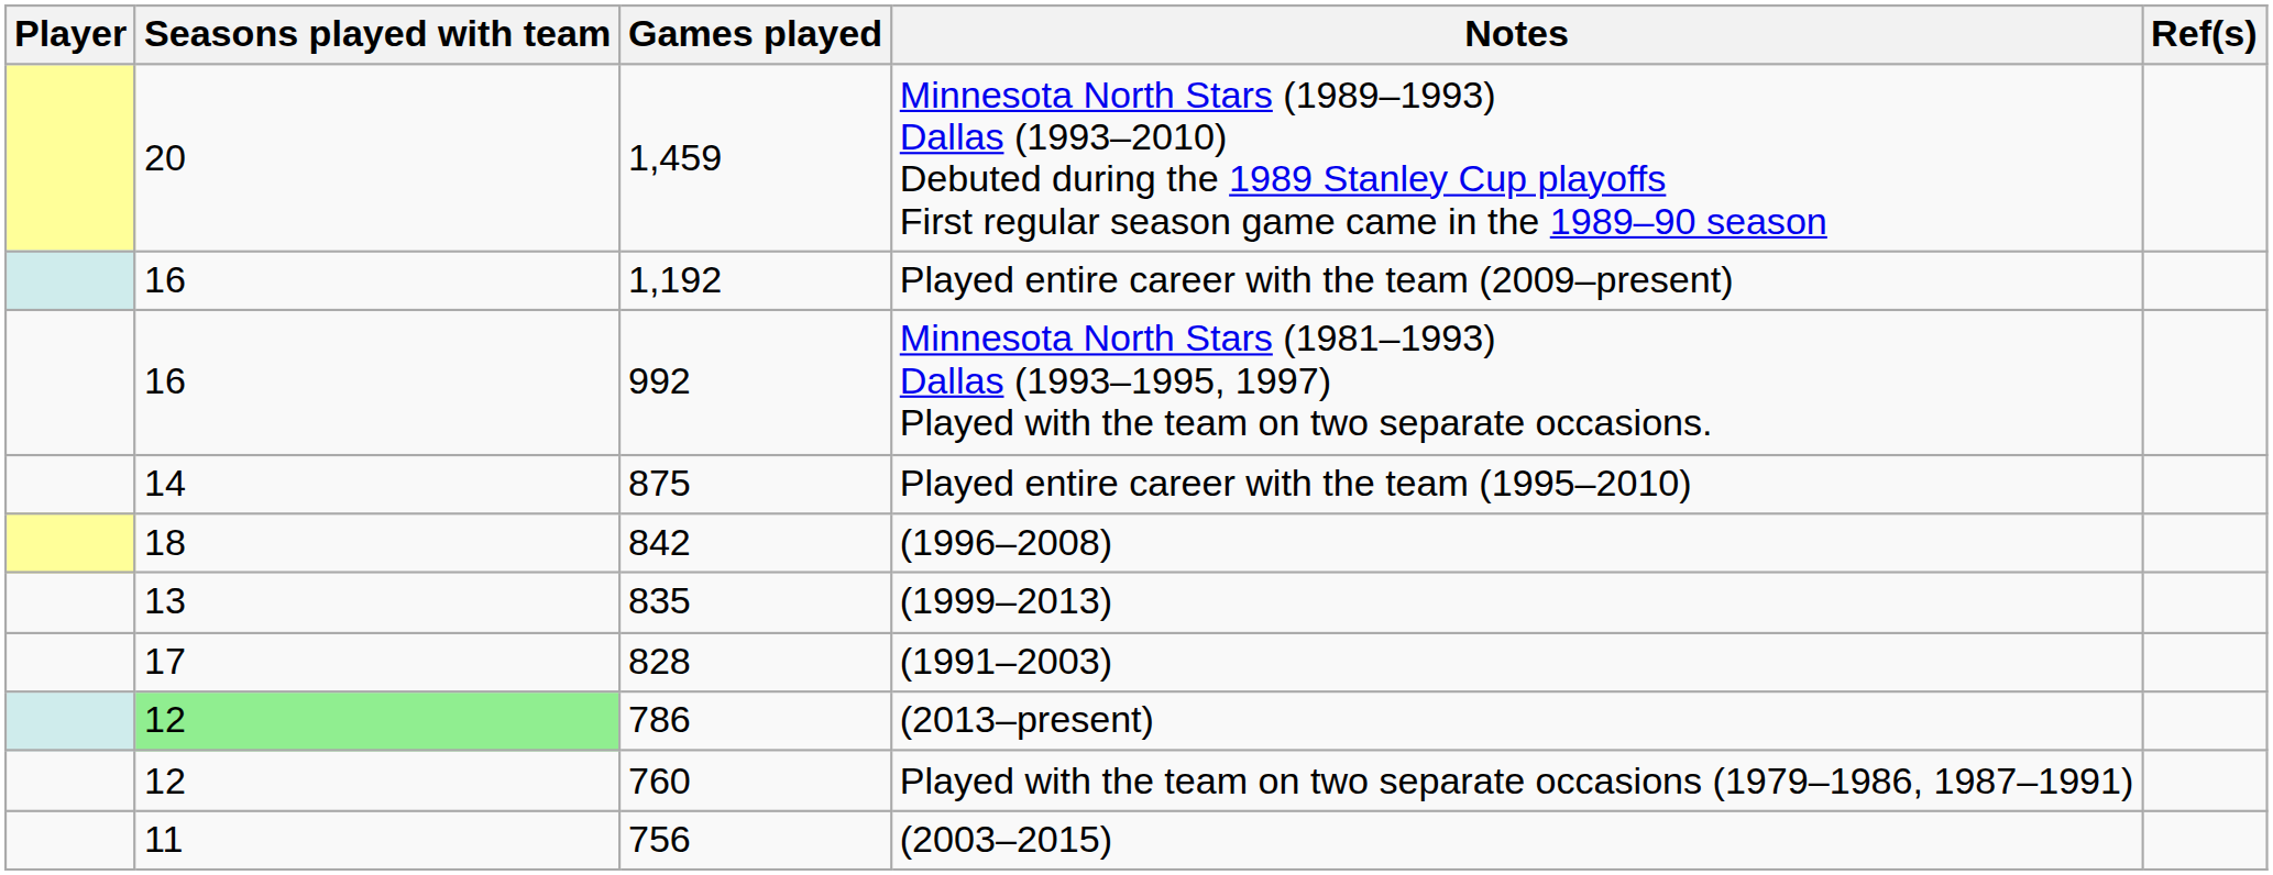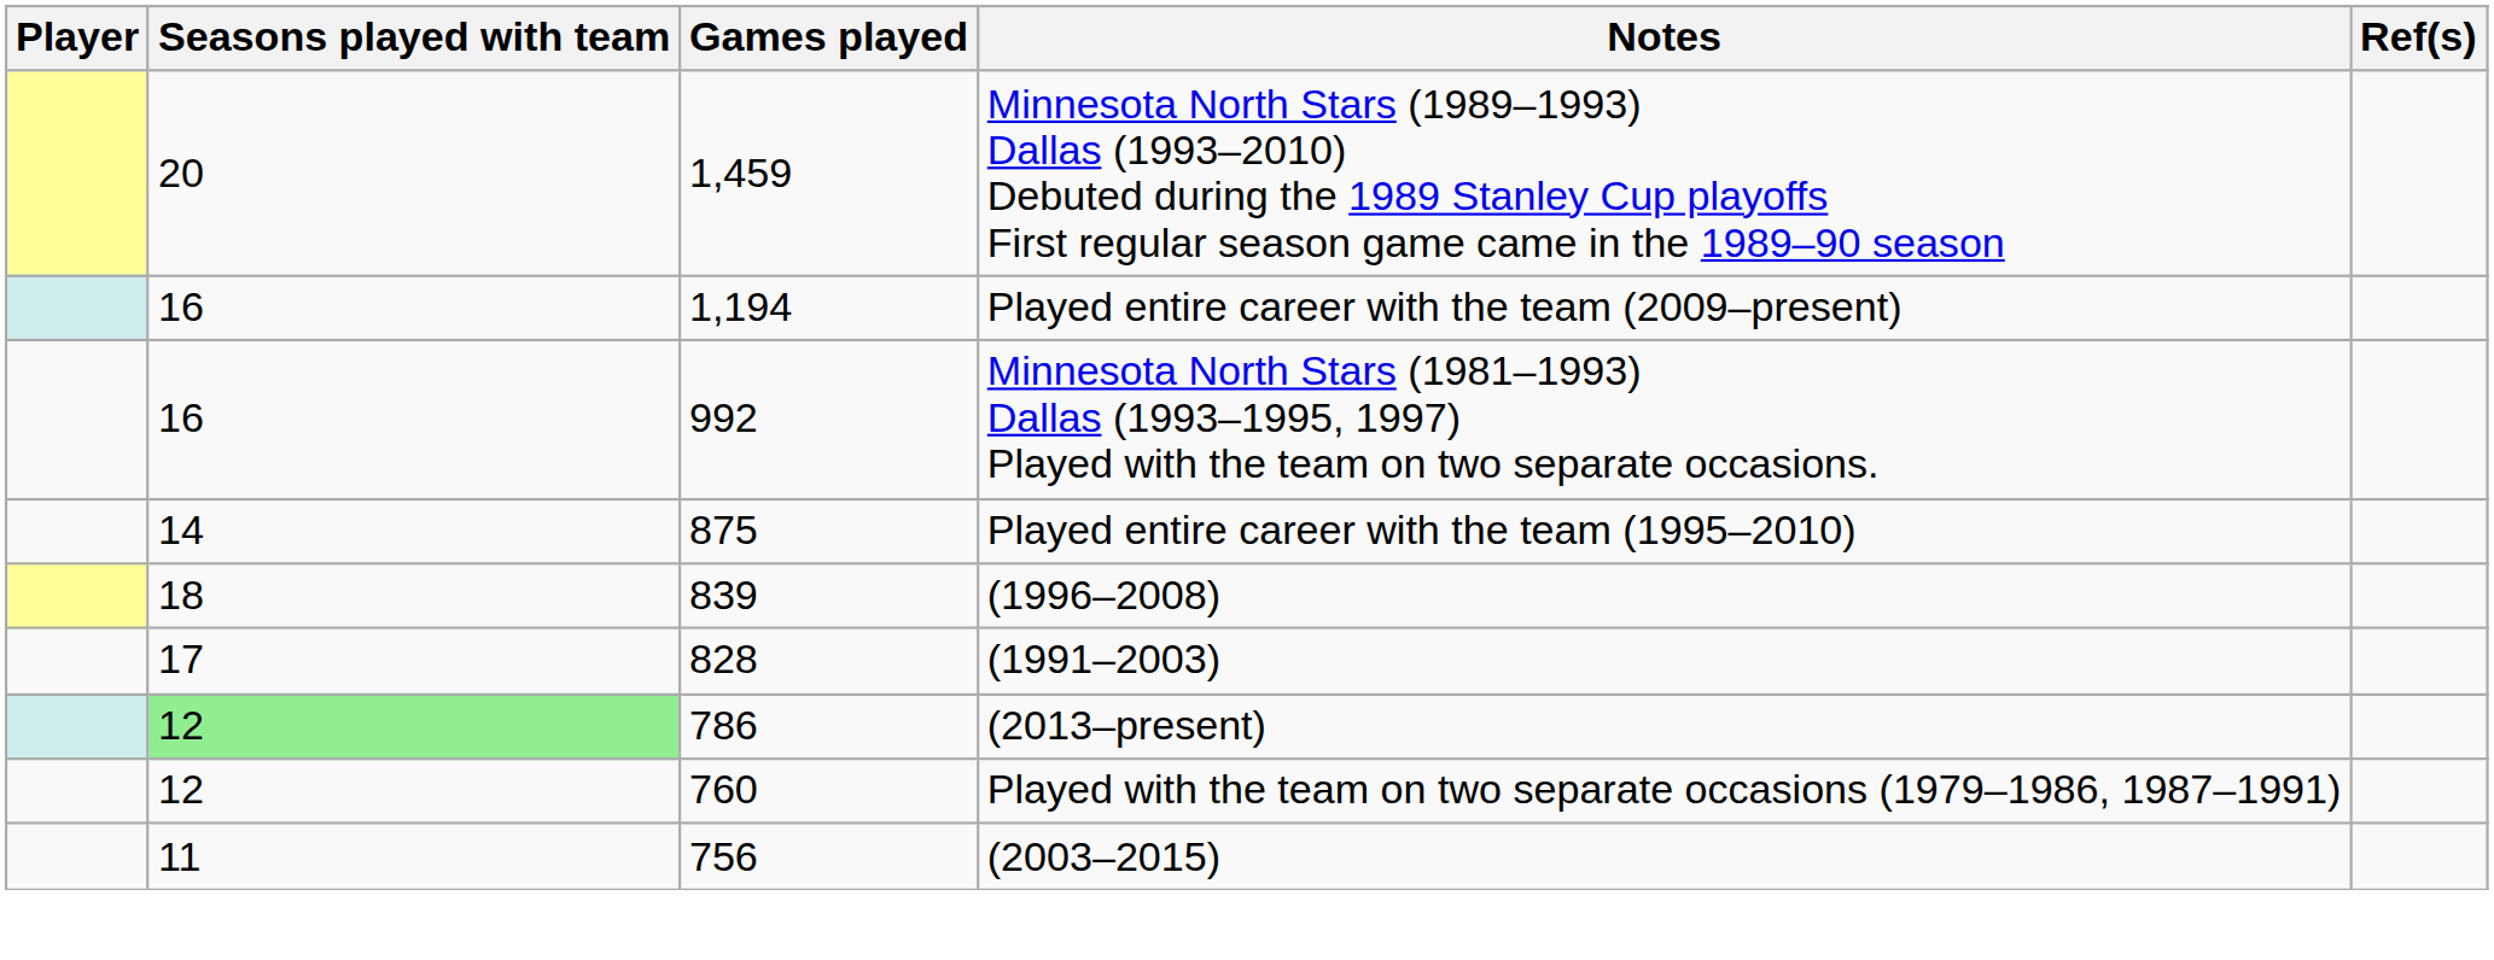 <table class="wikitable sortable plainrowheaders">
 <tr>
 <th scope="col">Player</th>
 <th scope="col">Seasons played with team</th>
 <th scope="col">Games played</th>
 <th scope="col">Notes</th>
 <th scope="col" class="unsortable">Ref(s)</th>
 </tr>
 <tr>
 <td style="background:#FFFF99"></td>
 <td>20</td>
 <td>1,459</td>
 <td><a href='#'>Minnesota North Stars</a> (1989–1993)<br><a href='#'>Dallas</a> (1993–2010)<br>Debuted during the <a href='#'>1989 Stanley Cup playoffs</a><br>First regular season game came in the <a href='#'>1989–90 season</a></td>
 <td></td>
 </tr>
 <tr>
 <td style="background:#CFECEC"></td>
 <td>16</td>
-<td>1,192</td>
+<td>1,194</td>
 <td>Played entire career with the team (2009–present)</td>
 <td></td>
 </tr>
 <tr>
 <td></td>
 <td>16</td>
 <td>992</td>
 <td><a href='#'>Minnesota North Stars</a> (1981–1993)<br><a href='#'>Dallas</a> (1993–1995, 1997)<br>Played with the team on two separate occasions.</td>
 <td></td>
 </tr>
 <tr>
 <td></td>
 <td>14</td>
 <td>875</td>
 <td>Played entire career with the team (1995–2010)</td>
 <td></td>
 </tr>
 <tr>
 <td style="background:#FFFF99"></td>
 <td>18</td>
-<td>842</td>
+<td>839</td>
 <td>(1996–2008)</td>
-<td></td>
-</tr>
-<tr>
-<td></td>
-<td>13</td>
-<td>835</td>
-<td>(1999–2013)</td>
 <td></td>
 </tr>
 <tr>
 <td></td>
 <td>17</td>
 <td>828</td>
 <td>(1991–2003)</td>
 <td></td>
 </tr>
 <tr>
 <td style="background:#CFECEC"></td>
 <td style="background: lightgreen;">12</td>
 <td>786</td>
 <td>(2013–present)</td>
 <td></td>
 </tr>
 <tr>
 <td></td>
 <td>12</td>
 <td>760</td>
 <td>Played with the team on two separate occasions (1979–1986, 1987–1991)</td>
 <td></td>
 </tr>
 <tr>
 <td></td>
 <td>11</td>
 <td>756</td>
 <td>(2003–2015)</td>
 <td></td>
 </tr>
 </table>
